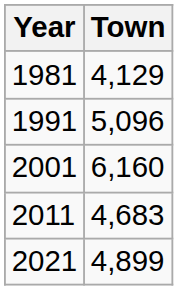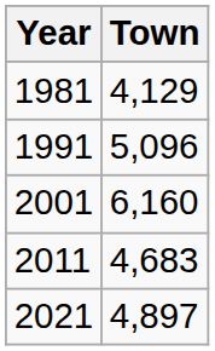 <table class=wikitable>
 <tr>
 <th>Year</th>
 <th>Town</th>
 </tr>
 <tr>
 <td>1981</td>
 <td>4,129</td>
 </tr>
 <tr>
 <td>1991</td>
 <td>5,096</td>
 </tr>
 <tr>
 <td>2001</td>
 <td>6,160</td>
 </tr>
 <tr>
 <td>2011</td>
 <td>4,683</td>
 </tr>
 <tr>
 <td>2021</td>
-<td>4,899</td>
+<td>4,897</td>
 </tr>
 </table>
